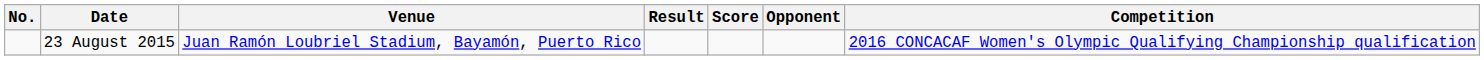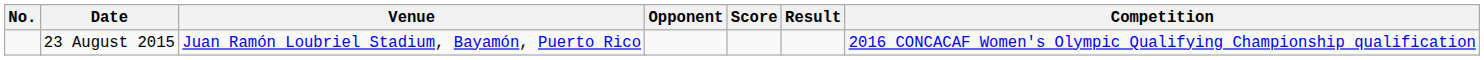 <table class="wikitable">
 <tr>
 <th>No.</th>
 <th>Date</th>
 <th>Venue</th>
+<th>Opponent</th>
+<th>Score</th>
 <th>Result</th>
-<th>Score</th>
-<th>Opponent</th>
 <th>Competition</th>
 </tr>
 <tr>
 <td></td>
 <td>23 August 2015</td>
 <td><a href='#'>Juan Ramón Loubriel Stadium</a>, <a href='#'>Bayamón</a>, <a href='#'>Puerto Rico</a></td>
 <td></td>
 <td></td>
 <td></td>
 <td><a href='#'>2016 CONCACAF Women's Olympic Qualifying Championship qualification</a></td>
 </tr>
 </table>
